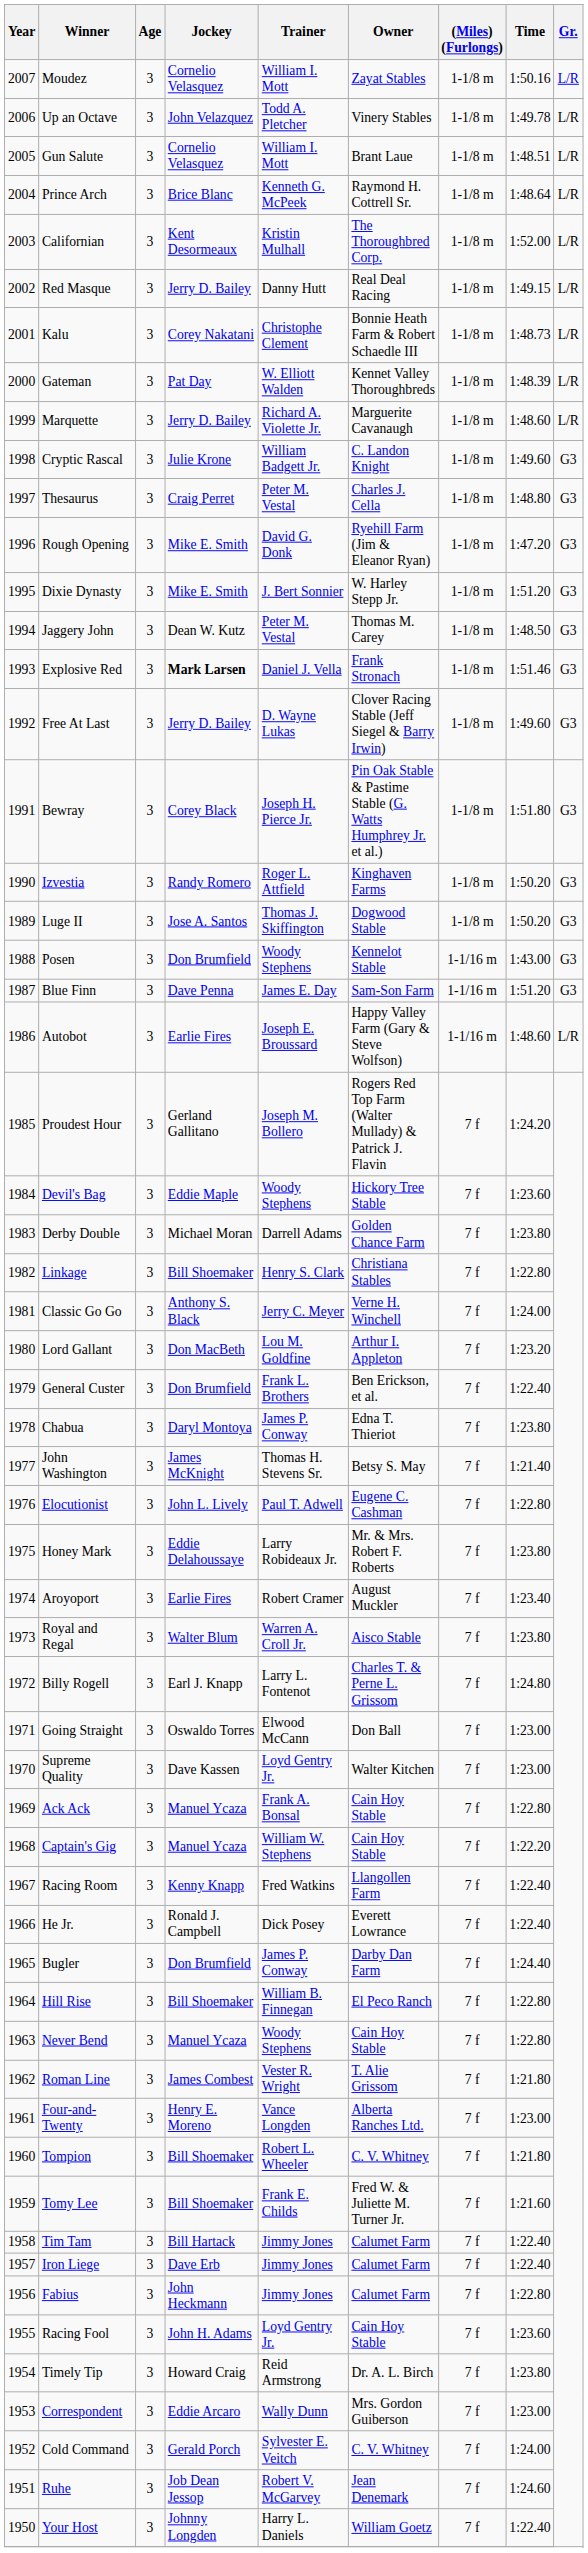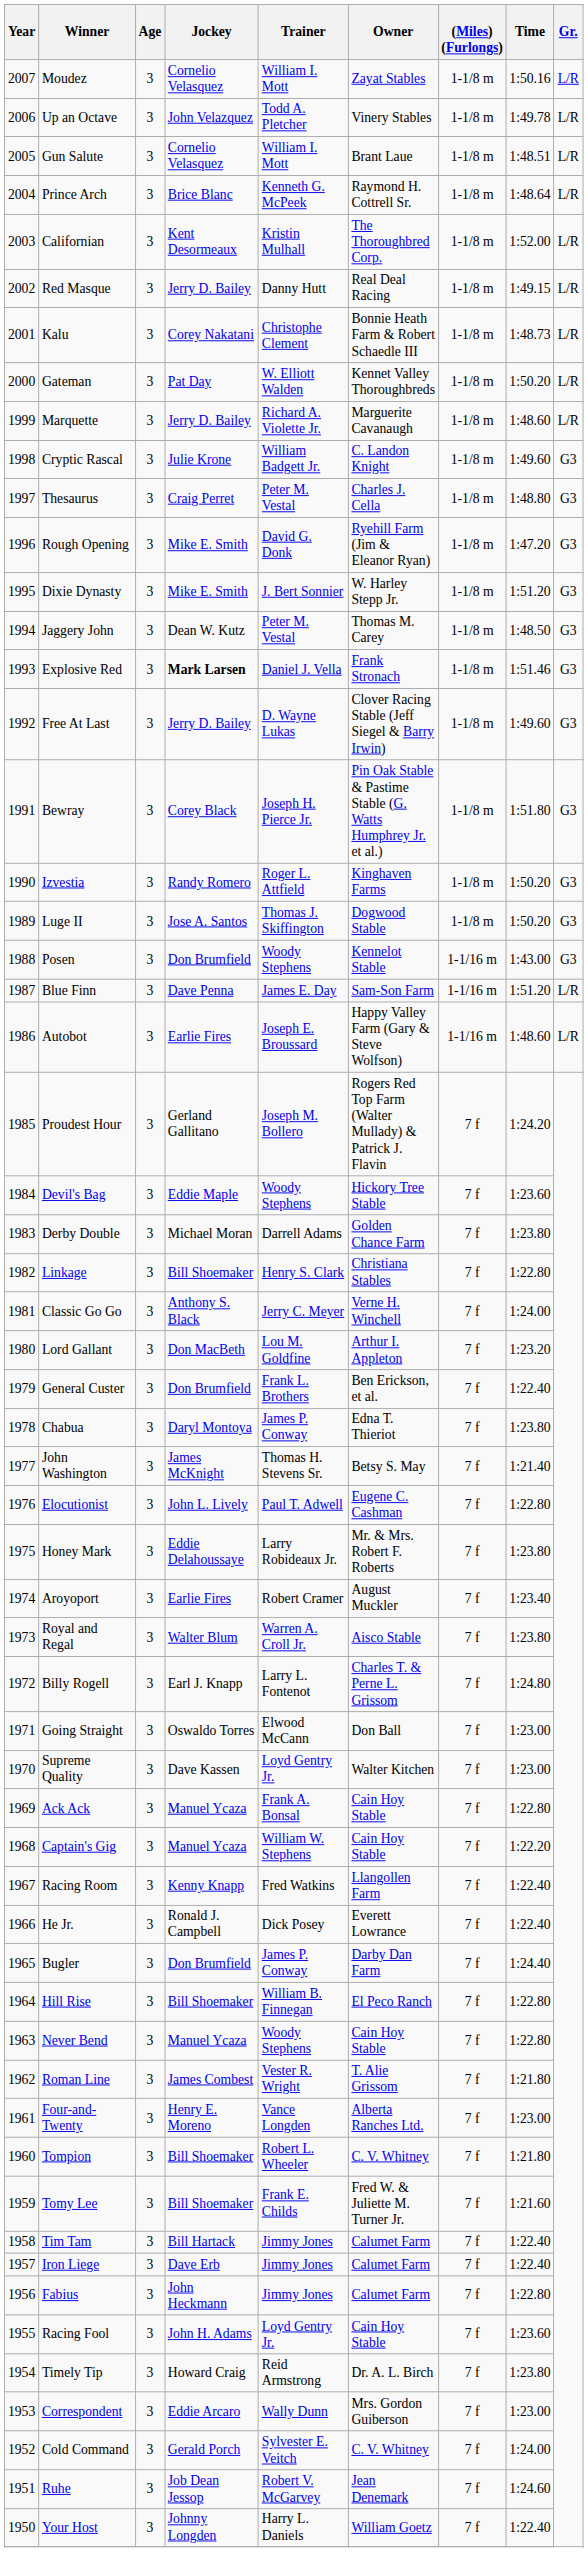 <table class="wikitable sortable" style="font-size:90%">
 <tr>
 <th style="width:30px">Year</th>
 <th style="width:110px">Winner</th>
 <th style="width:20px">Age</th>
 <th style="width:110px">Jockey</th>
 <th style="width:120px">Trainer</th>
 <th>Owner<br></th>
 <th style="width:25px"><br> <span>(<a href='#'>Miles</a>)<br>(<a href='#'>Furlongs</a>)</span></th>
 <th style="width:25px">Time</th>
 <th style="width:25px"><a href='#'>Gr.</a></th>
 </tr>
 <tr>
 <td align=center>2007</td>
 <td>Moudez</td>
 <td align=center>3</td>
 <td><a href='#'>Cornelio Velasquez</a></td>
 <td><a href='#'>William I. Mott</a></td>
 <td><a href='#'>Zayat Stables</a></td>
 <td align=center>1-1/8 m</td>
 <td>1:50.16</td>
 <td align=center><a href='#'>L/R</a></td>
 </tr>
 <tr>
 <td align=center>2006</td>
 <td>Up an Octave</td>
 <td align=center>3</td>
 <td><a href='#'>John Velazquez</a></td>
 <td><a href='#'>Todd A. Pletcher</a></td>
 <td>Vinery Stables</td>
 <td align=center>1-1/8 m</td>
 <td>1:49.78</td>
 <td align=center>L/R</td>
 </tr>
 <tr>
 <td align=center>2005</td>
 <td>Gun Salute</td>
 <td align=center>3</td>
 <td><a href='#'>Cornelio Velasquez</a></td>
 <td><a href='#'>William I. Mott</a></td>
 <td>Brant Laue</td>
 <td align=center>1-1/8 m</td>
 <td>1:48.51</td>
 <td align=center>L/R</td>
 </tr>
 <tr>
 <td align=center>2004</td>
 <td>Prince Arch</td>
 <td align=center>3</td>
 <td><a href='#'>Brice Blanc</a></td>
 <td><a href='#'>Kenneth G. McPeek</a></td>
 <td>Raymond H. Cottrell Sr.</td>
 <td align=center>1-1/8 m</td>
 <td>1:48.64</td>
 <td align=center>L/R</td>
 </tr>
 <tr>
 <td align=center>2003</td>
 <td>Californian</td>
 <td align=center>3</td>
 <td><a href='#'>Kent Desormeaux</a></td>
 <td><a href='#'>Kristin Mulhall</a></td>
 <td><a href='#'>The Thoroughbred Corp.</a></td>
 <td align=center>1-1/8 m</td>
 <td>1:52.00</td>
 <td align=center>L/R</td>
 </tr>
 <tr>
 <td align=center>2002</td>
 <td>Red Masque</td>
 <td align=center>3</td>
 <td><a href='#'>Jerry D. Bailey</a></td>
 <td>Danny Hutt</td>
 <td>Real Deal Racing</td>
 <td align=center>1-1/8 m</td>
 <td>1:49.15</td>
 <td align=center>L/R</td>
 </tr>
 <tr>
 <td align=center>2001</td>
 <td>Kalu</td>
 <td align=center>3</td>
 <td><a href='#'>Corey Nakatani</a></td>
 <td><a href='#'>Christophe Clement</a></td>
 <td>Bonnie Heath Farm & Robert Schaedle III</td>
 <td align=center>1-1/8 m</td>
 <td>1:48.73</td>
 <td align=center>L/R</td>
 </tr>
 <tr>
 <td align=center>2000</td>
 <td>Gateman</td>
 <td align=center>3</td>
 <td><a href='#'>Pat Day</a></td>
 <td><a href='#'>W. Elliott Walden</a></td>
 <td>Kennet Valley Thoroughbreds</td>
 <td align=center>1-1/8 m</td>
-<td>1:48.39</td>
+<td>1:50.20</td>
 <td align=center>L/R</td>
 </tr>
 <tr>
 <td align=center>1999</td>
 <td>Marquette</td>
 <td align=center>3</td>
 <td><a href='#'>Jerry D. Bailey</a></td>
 <td><a href='#'>Richard A. Violette Jr.</a></td>
 <td>Marguerite Cavanaugh</td>
 <td align=center>1-1/8 m</td>
 <td>1:48.60</td>
 <td align=center>L/R</td>
 </tr>
 <tr>
 <td align=center>1998</td>
 <td>Cryptic Rascal</td>
 <td align=center>3</td>
 <td><a href='#'>Julie Krone</a></td>
 <td><a href='#'>William Badgett Jr.</a></td>
 <td><a href='#'>C. Landon Knight</a></td>
 <td align=center>1-1/8 m</td>
 <td>1:49.60</td>
 <td align=center>G3</td>
 </tr>
 <tr>
 <td align=center>1997</td>
 <td>Thesaurus</td>
 <td align=center>3</td>
 <td><a href='#'>Craig Perret</a></td>
 <td><a href='#'>Peter M. Vestal</a></td>
 <td><a href='#'>Charles J. Cella</a></td>
 <td align=center>1-1/8 m</td>
 <td>1:48.80</td>
 <td align=center>G3</td>
 </tr>
 <tr>
 <td align=center>1996</td>
 <td>Rough Opening</td>
 <td align=center>3</td>
 <td><a href='#'>Mike E. Smith</a></td>
 <td><a href='#'>David G. Donk</a></td>
 <td><a href='#'>Ryehill Farm</a> (Jim & Eleanor Ryan)</td>
 <td align=center>1-1/8 m</td>
 <td>1:47.20</td>
 <td align=center>G3</td>
 </tr>
 <tr>
 <td align=center>1995</td>
 <td>Dixie Dynasty</td>
 <td align=center>3</td>
 <td><a href='#'>Mike E. Smith</a></td>
 <td><a href='#'>J. Bert Sonnier</a></td>
 <td>W. Harley Stepp Jr.</td>
 <td align=center>1-1/8 m</td>
 <td>1:51.20</td>
 <td align=center>G3</td>
 </tr>
 <tr>
 <td align=center>1994</td>
 <td>Jaggery John</td>
 <td align=center>3</td>
 <td>Dean W. Kutz</td>
 <td><a href='#'>Peter M. Vestal</a></td>
 <td>Thomas M. Carey</td>
 <td align=center>1-1/8 m</td>
 <td>1:48.50</td>
 <td align=center>G3</td>
 </tr>
 <tr>
 <td align=center>1993</td>
 <td>Explosive Red</td>
 <td align=center>3</td>
 <td><strong>Mark Larsen</strong></td>
 <td><a href='#'>Daniel J. Vella</a></td>
 <td><a href='#'>Frank Stronach</a></td>
 <td align=center>1-1/8 m</td>
 <td>1:51.46</td>
 <td align=center>G3</td>
 </tr>
 <tr>
 <td align=center>1992</td>
 <td>Free At Last</td>
 <td align=center>3</td>
 <td><a href='#'>Jerry D. Bailey</a></td>
 <td><a href='#'>D. Wayne Lukas</a></td>
 <td>Clover Racing Stable (Jeff Siegel & <a href='#'>Barry Irwin</a>)</td>
 <td align=center>1-1/8 m</td>
 <td>1:49.60</td>
 <td align=center>G3</td>
 </tr>
 <tr>
 <td align=center>1991</td>
 <td>Bewray</td>
 <td align=center>3</td>
 <td><a href='#'>Corey Black</a></td>
 <td><a href='#'>Joseph H. Pierce Jr.</a></td>
 <td><a href='#'>Pin Oak Stable</a> & Pastime Stable (<a href='#'>G. Watts Humphrey Jr.</a> et al.)</td>
 <td align=center>1-1/8 m</td>
 <td>1:51.80</td>
 <td align=center>G3</td>
 </tr>
 <tr>
 <td align=center>1990</td>
 <td><a href='#'>Izvestia</a></td>
 <td align=center>3</td>
 <td><a href='#'>Randy Romero</a></td>
 <td><a href='#'>Roger L. Attfield</a></td>
 <td><a href='#'>Kinghaven Farms</a></td>
 <td align=center>1-1/8 m</td>
 <td>1:50.20</td>
 <td align=center>G3</td>
 </tr>
 <tr>
 <td align=center>1989</td>
 <td>Luge II</td>
 <td align=center>3</td>
 <td><a href='#'>Jose A. Santos</a></td>
 <td><a href='#'>Thomas J. Skiffington</a></td>
 <td><a href='#'>Dogwood Stable</a></td>
 <td align=center>1-1/8 m</td>
 <td>1:50.20</td>
 <td align=center>G3</td>
 </tr>
 <tr>
 <td align=center>1988</td>
 <td>Posen</td>
 <td align=center>3</td>
 <td><a href='#'>Don Brumfield</a></td>
 <td><a href='#'>Woody Stephens</a></td>
 <td><a href='#'>Kennelot Stable</a></td>
 <td align=center>1-1/16 m</td>
 <td>1:43.00</td>
 <td align=center>G3</td>
 </tr>
 <tr>
 <td align=center>1987</td>
 <td>Blue Finn</td>
 <td align=center>3</td>
 <td><a href='#'>Dave Penna</a></td>
 <td><a href='#'>James E. Day</a></td>
 <td><a href='#'>Sam-Son Farm</a></td>
 <td align=center>1-1/16 m</td>
 <td>1:51.20</td>
-<td align=center>G3</td>
+<td align=center>L/R</td>
 </tr>
 <tr>
 <td align=center>1986</td>
 <td>Autobot</td>
 <td align=center>3</td>
 <td><a href='#'>Earlie Fires</a></td>
 <td><a href='#'>Joseph E. Broussard</a></td>
 <td>Happy Valley Farm (Gary & Steve Wolfson)</td>
 <td align=center>1-1/16 m</td>
 <td>1:48.60</td>
 <td align=center>L/R</td>
 </tr>
 <tr>
 <td align=center>1985</td>
 <td>Proudest Hour</td>
 <td align=center>3</td>
 <td>Gerland Gallitano</td>
 <td><a href='#'>Joseph M. Bollero</a></td>
 <td>Rogers Red Top Farm (Walter Mullady) & Patrick J. Flavin</td>
 <td align=center>7 f</td>
 <td>1:24.20</td>
 </tr>
 <tr>
 <td align=center>1984</td>
 <td><a href='#'>Devil's Bag</a></td>
 <td align=center>3</td>
 <td><a href='#'>Eddie Maple</a></td>
 <td><a href='#'>Woody Stephens</a></td>
 <td><a href='#'>Hickory Tree Stable</a></td>
 <td align=center>7 f</td>
 <td>1:23.60</td>
 </tr>
 <tr>
 <td align=center>1983</td>
 <td>Derby Double</td>
 <td align=center>3</td>
 <td>Michael Moran</td>
 <td>Darrell Adams</td>
 <td><a href='#'>Golden Chance Farm</a></td>
 <td align=center>7 f</td>
 <td>1:23.80</td>
 </tr>
 <tr>
 <td align=center>1982</td>
 <td><a href='#'>Linkage</a></td>
 <td align=center>3</td>
 <td><a href='#'>Bill Shoemaker</a></td>
 <td><a href='#'>Henry S. Clark</a></td>
 <td><a href='#'>Christiana Stables</a></td>
 <td align=center>7 f</td>
 <td>1:22.80</td>
 </tr>
 <tr>
 <td align=center>1981</td>
 <td>Classic Go Go</td>
 <td align=center>3</td>
 <td><a href='#'>Anthony S. Black</a></td>
 <td><a href='#'>Jerry C. Meyer</a></td>
 <td><a href='#'>Verne H. Winchell</a></td>
 <td align=center>7 f</td>
 <td>1:24.00</td>
 </tr>
 <tr>
 <td align=center>1980</td>
 <td>Lord Gallant</td>
 <td align=center>3</td>
 <td><a href='#'>Don MacBeth</a></td>
 <td><a href='#'>Lou M. Goldfine</a></td>
 <td><a href='#'>Arthur I. Appleton</a></td>
 <td align=center>7 f</td>
 <td>1:23.20</td>
 </tr>
 <tr>
 <td align=center>1979</td>
 <td>General Custer</td>
 <td align=center>3</td>
 <td><a href='#'>Don Brumfield</a></td>
 <td><a href='#'>Frank L. Brothers</a></td>
 <td>Ben Erickson, et al.</td>
 <td align=center>7 f</td>
 <td>1:22.40</td>
 </tr>
 <tr>
 <td align=center>1978</td>
 <td>Chabua</td>
 <td align=center>3</td>
 <td><a href='#'>Daryl Montoya</a></td>
 <td><a href='#'>James P. Conway</a></td>
 <td>Edna T. Thieriot</td>
 <td align=center>7 f</td>
 <td>1:23.80</td>
 </tr>
 <tr>
 <td align=center>1977</td>
 <td>John Washington</td>
 <td align=center>3</td>
 <td><a href='#'>James McKnight</a></td>
 <td>Thomas H. Stevens Sr.</td>
 <td>Betsy S. May</td>
 <td align=center>7 f</td>
 <td>1:21.40</td>
 </tr>
 <tr>
 <td align=center>1976</td>
 <td><a href='#'>Elocutionist</a></td>
 <td align=center>3</td>
 <td><a href='#'>John L. Lively</a></td>
 <td><a href='#'>Paul T. Adwell</a></td>
 <td><a href='#'>Eugene C. Cashman</a></td>
 <td align=center>7 f</td>
 <td>1:22.80</td>
 </tr>
 <tr>
 <td align=center>1975</td>
 <td>Honey Mark</td>
 <td align=center>3</td>
 <td><a href='#'>Eddie Delahoussaye</a></td>
 <td>Larry Robideaux Jr.</td>
 <td>Mr. & Mrs. Robert F. Roberts</td>
 <td align=center>7 f</td>
 <td>1:23.80</td>
 </tr>
 <tr>
 <td align=center>1974</td>
 <td>Aroyoport</td>
 <td align=center>3</td>
 <td><a href='#'>Earlie Fires</a></td>
 <td>Robert Cramer</td>
 <td>August Muckler</td>
 <td align=center>7 f</td>
 <td>1:23.40</td>
 </tr>
 <tr>
 <td align=center>1973</td>
 <td>Royal and Regal</td>
 <td align=center>3</td>
 <td><a href='#'>Walter Blum</a></td>
 <td><a href='#'>Warren A. Croll Jr.</a></td>
 <td><a href='#'>Aisco Stable</a></td>
 <td align=center>7 f</td>
 <td>1:23.80</td>
 </tr>
 <tr>
 <td align=center>1972</td>
 <td>Billy Rogell</td>
 <td align=center>3</td>
 <td>Earl J. Knapp</td>
 <td>Larry L. Fontenot</td>
 <td><a href='#'>Charles T. & Perne L. Grissom</a></td>
 <td align=center>7 f</td>
 <td>1:24.80</td>
 </tr>
 <tr>
 <td align=center>1971</td>
 <td>Going Straight</td>
 <td align=center>3</td>
 <td>Oswaldo Torres</td>
 <td>Elwood McCann</td>
 <td>Don Ball</td>
 <td align=center>7 f</td>
 <td>1:23.00</td>
 </tr>
 <tr>
 <td align=center>1970</td>
 <td>Supreme Quality</td>
 <td align=center>3</td>
 <td>Dave Kassen</td>
 <td><a href='#'>Loyd Gentry Jr.</a></td>
 <td>Walter Kitchen</td>
 <td align=center>7 f</td>
 <td>1:23.00</td>
 </tr>
 <tr>
 <td align=center>1969</td>
 <td><a href='#'>Ack Ack</a></td>
 <td align=center>3</td>
 <td><a href='#'>Manuel Ycaza</a></td>
 <td><a href='#'>Frank A. Bonsal</a></td>
 <td><a href='#'>Cain Hoy Stable</a></td>
 <td align=center>7 f</td>
 <td>1:22.80</td>
 </tr>
 <tr>
 <td align=center>1968</td>
 <td><a href='#'>Captain's Gig</a></td>
 <td align=center>3</td>
 <td><a href='#'>Manuel Ycaza</a></td>
 <td><a href='#'>William W. Stephens</a></td>
 <td><a href='#'>Cain Hoy Stable</a></td>
 <td align=center>7 f</td>
 <td>1:22.20</td>
 </tr>
 <tr>
 <td align=center>1967</td>
 <td>Racing Room</td>
 <td align=center>3</td>
 <td><a href='#'>Kenny Knapp</a></td>
 <td>Fred Watkins</td>
 <td><a href='#'>Llangollen Farm</a></td>
 <td align=center>7 f</td>
 <td>1:22.40</td>
 </tr>
 <tr>
 <td align=center>1966</td>
 <td>He Jr.</td>
 <td align=center>3</td>
 <td>Ronald J. Campbell</td>
 <td>Dick Posey</td>
 <td>Everett Lowrance</td>
 <td align=center>7 f</td>
 <td>1:22.40</td>
 </tr>
 <tr>
 <td align=center>1965</td>
 <td>Bugler</td>
 <td align=center>3</td>
 <td><a href='#'>Don Brumfield</a></td>
 <td><a href='#'>James P. Conway</a></td>
 <td><a href='#'>Darby Dan Farm</a></td>
 <td align=center>7 f</td>
 <td>1:24.40</td>
 </tr>
 <tr>
 <td align=center>1964</td>
 <td><a href='#'>Hill Rise</a></td>
 <td align=center>3</td>
 <td><a href='#'>Bill Shoemaker</a></td>
 <td><a href='#'>William B. Finnegan</a></td>
 <td><a href='#'>El Peco Ranch</a></td>
 <td align=center>7 f</td>
 <td>1:22.80</td>
 </tr>
 <tr>
 <td align=center>1963</td>
 <td><a href='#'>Never Bend</a></td>
 <td align=center>3</td>
 <td><a href='#'>Manuel Ycaza</a></td>
 <td><a href='#'>Woody Stephens</a></td>
 <td><a href='#'>Cain Hoy Stable</a></td>
 <td align=center>7 f</td>
 <td>1:22.80</td>
 </tr>
 <tr>
 <td align=center>1962</td>
 <td><a href='#'>Roman Line</a></td>
 <td align=center>3</td>
 <td><a href='#'>James Combest</a></td>
 <td><a href='#'>Vester R. Wright</a></td>
 <td><a href='#'>T. Alie Grissom</a></td>
 <td align=center>7 f</td>
 <td>1:21.80</td>
 </tr>
 <tr>
 <td align=center>1961</td>
 <td><a href='#'>Four-and-Twenty</a></td>
 <td align=center>3</td>
 <td><a href='#'>Henry E. Moreno</a></td>
 <td><a href='#'>Vance Longden</a></td>
 <td><a href='#'>Alberta Ranches Ltd.</a></td>
 <td align=center>7 f</td>
 <td>1:23.00</td>
 </tr>
 <tr>
 <td align=center>1960</td>
 <td><a href='#'>Tompion</a></td>
 <td align=center>3</td>
 <td><a href='#'>Bill Shoemaker</a></td>
 <td><a href='#'>Robert L. Wheeler</a></td>
 <td><a href='#'>C. V. Whitney</a></td>
 <td align=center>7 f</td>
 <td>1:21.80</td>
 </tr>
 <tr>
 <td align=center>1959</td>
 <td><a href='#'>Tomy Lee</a></td>
 <td align=center>3</td>
 <td><a href='#'>Bill Shoemaker</a></td>
 <td><a href='#'>Frank E. Childs</a></td>
 <td>Fred W. & Juliette M. Turner Jr.</td>
 <td align=center>7 f</td>
 <td>1:21.60</td>
 </tr>
 <tr>
 <td align=center>1958</td>
 <td><a href='#'>Tim Tam</a></td>
 <td align=center>3</td>
 <td><a href='#'>Bill Hartack</a></td>
 <td><a href='#'>Jimmy Jones</a></td>
 <td><a href='#'>Calumet Farm</a></td>
 <td align=center>7 f</td>
 <td>1:22.40</td>
 </tr>
 <tr>
 <td align=center>1957</td>
 <td><a href='#'>Iron Liege</a></td>
 <td align=center>3</td>
 <td><a href='#'>Dave Erb</a></td>
 <td><a href='#'>Jimmy Jones</a></td>
 <td><a href='#'>Calumet Farm</a></td>
 <td align=center>7 f</td>
 <td>1:22.40</td>
 </tr>
 <tr>
 <td align=center>1956</td>
 <td><a href='#'>Fabius</a></td>
 <td align=center>3</td>
 <td><a href='#'>John Heckmann</a></td>
 <td><a href='#'>Jimmy Jones</a></td>
 <td><a href='#'>Calumet Farm</a></td>
 <td align=center>7 f</td>
 <td>1:22.80</td>
 </tr>
 <tr>
 <td align=center>1955</td>
 <td>Racing Fool</td>
 <td align=center>3</td>
 <td><a href='#'>John H. Adams</a></td>
 <td><a href='#'>Loyd Gentry Jr.</a></td>
 <td><a href='#'>Cain Hoy Stable</a></td>
 <td align=center>7 f</td>
 <td>1:23.60</td>
 </tr>
 <tr>
 <td align=center>1954</td>
 <td>Timely Tip</td>
 <td align=center>3</td>
 <td>Howard Craig</td>
 <td>Reid Armstrong</td>
 <td>Dr. A. L. Birch</td>
 <td align=center>7 f</td>
 <td>1:23.80</td>
 </tr>
 <tr>
 <td align=center>1953</td>
 <td><a href='#'>Correspondent</a></td>
 <td align=center>3</td>
 <td><a href='#'>Eddie Arcaro</a></td>
 <td><a href='#'>Wally Dunn</a></td>
 <td>Mrs. Gordon Guiberson</td>
 <td align=center>7 f</td>
 <td>1:23.00</td>
 </tr>
 <tr>
 <td align=center>1952</td>
 <td>Cold Command</td>
 <td align=center>3</td>
 <td><a href='#'>Gerald Porch</a></td>
 <td><a href='#'>Sylvester E. Veitch</a></td>
 <td><a href='#'>C. V. Whitney</a></td>
 <td align=center>7 f</td>
 <td>1:24.00</td>
 </tr>
 <tr>
 <td align=center>1951</td>
 <td><a href='#'>Ruhe</a></td>
 <td align=center>3</td>
 <td><a href='#'>Job Dean Jessop</a></td>
 <td><a href='#'>Robert V. McGarvey</a></td>
 <td><a href='#'>Jean Denemark</a></td>
 <td align=center>7 f</td>
 <td>1:24.60</td>
 </tr>
 <tr>
 <td align=center>1950</td>
 <td><a href='#'>Your Host</a></td>
 <td align=center>3</td>
 <td><a href='#'>Johnny Longden</a></td>
 <td>Harry L. Daniels</td>
 <td><a href='#'>William Goetz</a></td>
 <td align=center>7 f</td>
 <td>1:22.40</td>
 </tr>
 <tr>
 </tr>
 </table>
